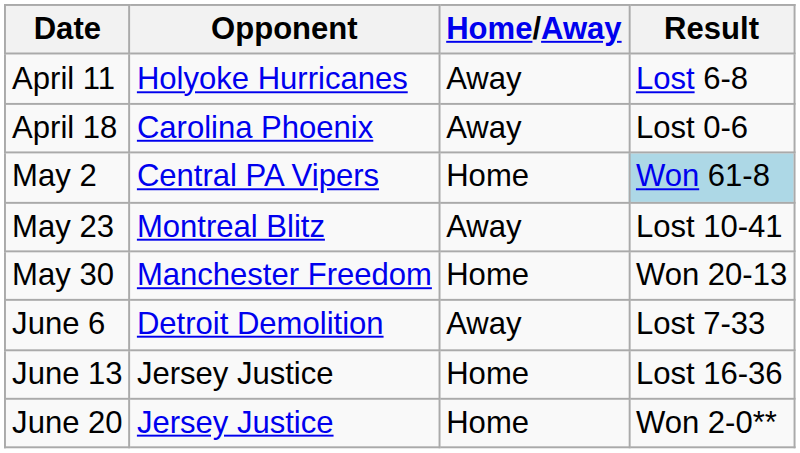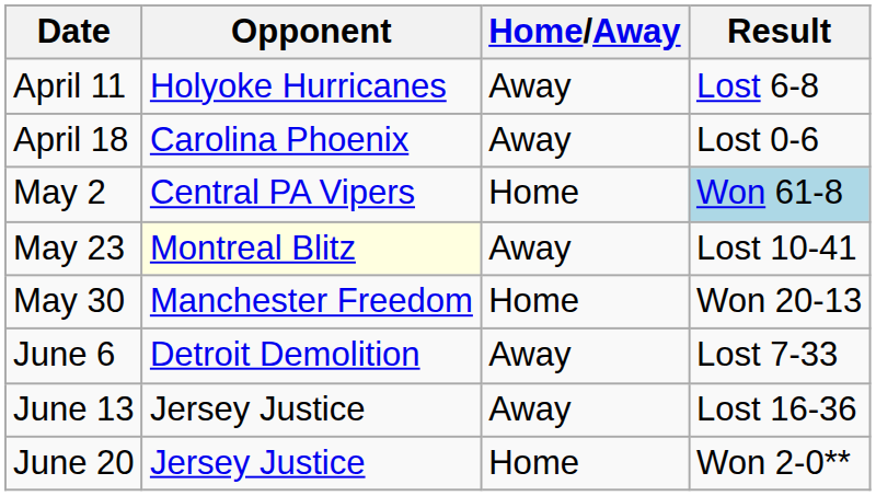 <table class="wikitable">
 <tr>
 <th>Date</th>
 <th>Opponent</th>
 <th><a href='#'>Home</a>/<a href='#'>Away</a></th>
 <th>Result</th>
 </tr>
 <tr>
 <td>April 11</td>
 <td><a href='#'>Holyoke Hurricanes</a></td>
 <td>Away</td>
 <td><a href='#'>Lost</a> 6-8</td>
 </tr>
 <tr>
 <td>April 18</td>
 <td><a href='#'>Carolina Phoenix</a></td>
 <td>Away</td>
 <td>Lost 0-6</td>
 </tr>
 <tr>
 <td>May 2</td>
 <td><a href='#'>Central PA Vipers</a></td>
 <td>Home</td>
 <td style="background: lightblue;"><a href='#'>Won</a> 61-8</td>
 </tr>
 <tr>
 <td>May 23</td>
-<td><a href='#'>Montreal Blitz</a></td>
+<td style="background: lightyellow;"><a href='#'>Montreal Blitz</a></td>
 <td>Away</td>
 <td>Lost 10-41</td>
 </tr>
 <tr>
 <td>May 30</td>
 <td><a href='#'>Manchester Freedom</a></td>
 <td>Home</td>
 <td>Won 20-13</td>
 </tr>
 <tr>
 <td>June 6</td>
 <td><a href='#'>Detroit Demolition</a></td>
 <td>Away</td>
 <td>Lost 7-33</td>
 </tr>
 <tr>
 <td>June 13</td>
 <td>Jersey Justice</td>
-<td>Home</td>
+<td>Away</td>
 <td>Lost 16-36</td>
 </tr>
 <tr>
 <td>June 20</td>
 <td><a href='#'>Jersey Justice</a></td>
 <td>Home</td>
 <td>Won 2-0**</td>
 </tr>
 </table>
